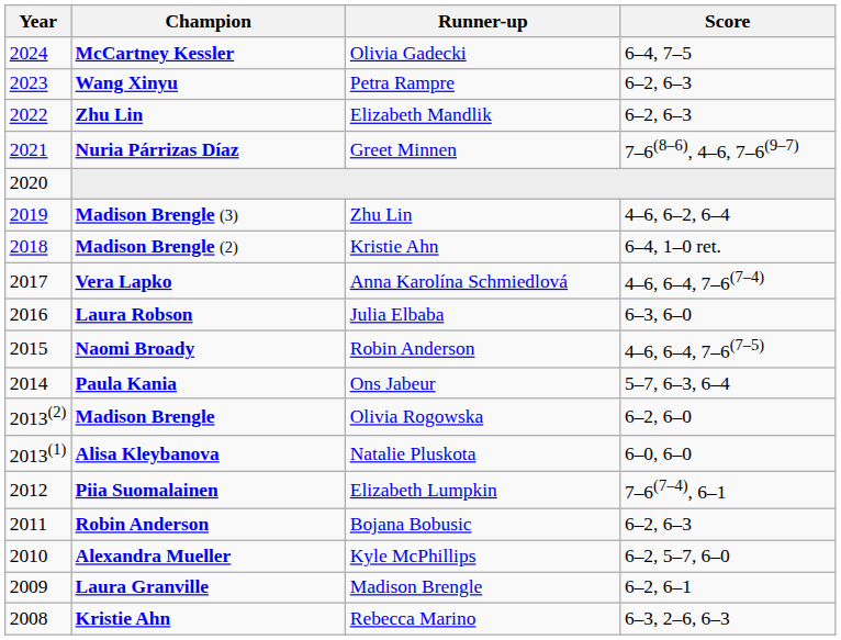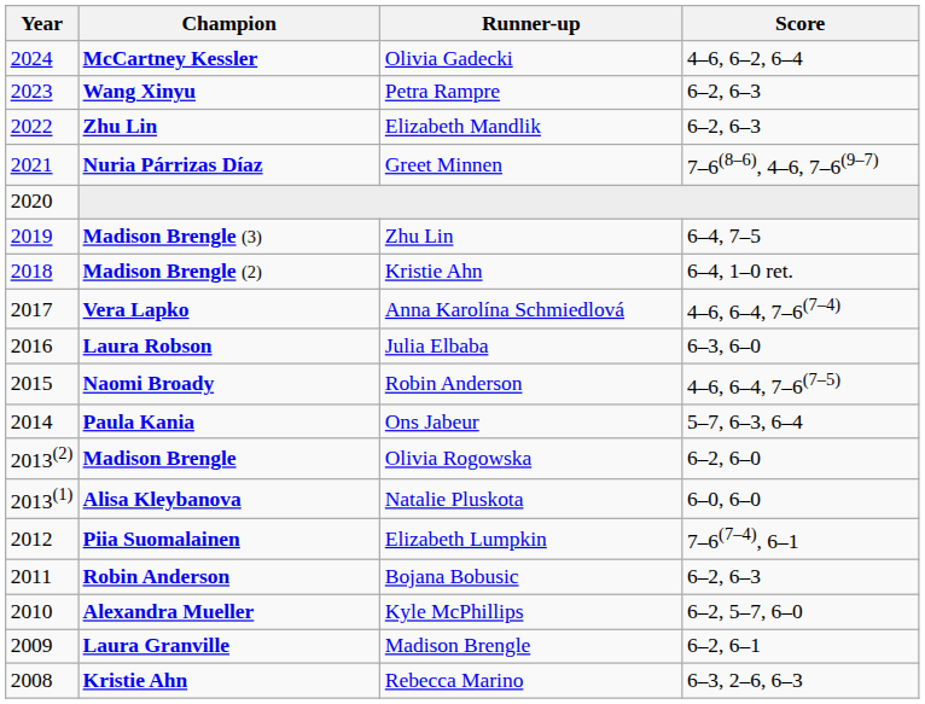 <table class="wikitable" style="font-size:90%">
 <tr>
 <th>Year</th>
 <th width="200">Champion</th>
 <th width="200">Runner-up</th>
 <th width="155">Score</th>
 </tr>
 <tr>
 <td><a href='#'>2024</a></td>
 <td> <strong><a href='#'>McCartney Kessler</a></strong></td>
 <td> <a href='#'>Olivia Gadecki</a></td>
-<td>6–4, 7–5</td>
+<td>4–6, 6–2, 6–4</td>
 </tr>
 <tr>
 <td><a href='#'>2023</a></td>
 <td> <strong><a href='#'>Wang Xinyu</a></strong></td>
 <td> <a href='#'>Petra Rampre</a></td>
 <td>6–2, 6–3</td>
 </tr>
 <tr>
 <td><a href='#'>2022</a></td>
 <td> <strong><a href='#'>Zhu Lin</a></strong></td>
 <td> <a href='#'>Elizabeth Mandlik</a></td>
 <td>6–2, 6–3</td>
 </tr>
 <tr>
 <td><a href='#'>2021</a></td>
 <td> <strong><a href='#'>Nuria Párrizas Díaz</a></strong></td>
 <td> <a href='#'>Greet Minnen</a></td>
 <td>7–6<sup>(8–6)</sup>, 4–6, 7–6<sup>(9–7)</sup></td>
 </tr>
 <tr>
 <td>2020</td>
 <td colspan=3 bgcolor="#ededed"></td>
 </tr>
 <tr>
 <td><a href='#'>2019</a></td>
 <td> <strong><a href='#'>Madison Brengle</a></strong> <small>(3)</small></td>
 <td> <a href='#'>Zhu Lin</a></td>
-<td>4–6, 6–2, 6–4</td>
+<td>6–4, 7–5</td>
 </tr>
 <tr>
 <td><a href='#'>2018</a></td>
 <td> <strong><a href='#'>Madison Brengle</a></strong> <small>(2)</small></td>
 <td> <a href='#'>Kristie Ahn</a></td>
 <td>6–4, 1–0 ret.</td>
 </tr>
 <tr>
 <td>2017</td>
 <td> <strong><a href='#'>Vera Lapko</a></strong></td>
 <td> <a href='#'>Anna Karolína Schmiedlová</a></td>
 <td>4–6, 6–4, 7–6<sup>(7–4)</sup></td>
 </tr>
 <tr>
 <td>2016</td>
 <td> <strong><a href='#'>Laura Robson</a></strong></td>
 <td> <a href='#'>Julia Elbaba</a></td>
 <td>6–3, 6–0</td>
 </tr>
 <tr>
 <td>2015</td>
 <td> <strong><a href='#'>Naomi Broady</a></strong></td>
 <td> <a href='#'>Robin Anderson</a></td>
 <td>4–6, 6–4, 7–6<sup>(7–5)</sup></td>
 </tr>
 <tr>
 <td>2014</td>
 <td> <strong><a href='#'>Paula Kania</a></strong></td>
 <td> <a href='#'>Ons Jabeur</a></td>
 <td>5–7, 6–3, 6–4</td>
 </tr>
 <tr>
 <td>2013<sup>(2)</sup></td>
 <td> <strong><a href='#'>Madison Brengle</a></strong></td>
 <td> <a href='#'>Olivia Rogowska</a></td>
 <td>6–2, 6–0</td>
 </tr>
 <tr>
 <td>2013<sup>(1)</sup></td>
 <td> <strong><a href='#'>Alisa Kleybanova</a></strong></td>
 <td> <a href='#'>Natalie Pluskota</a></td>
 <td>6–0, 6–0</td>
 </tr>
 <tr>
 <td>2012</td>
 <td> <strong><a href='#'>Piia Suomalainen</a></strong></td>
 <td> <a href='#'>Elizabeth Lumpkin</a></td>
 <td>7–6<sup>(7–4)</sup>, 6–1</td>
 </tr>
 <tr>
 <td>2011</td>
 <td> <strong><a href='#'>Robin Anderson</a></strong></td>
 <td> <a href='#'>Bojana Bobusic</a></td>
 <td>6–2, 6–3</td>
 </tr>
 <tr>
 <td>2010</td>
 <td> <strong><a href='#'>Alexandra Mueller</a></strong></td>
 <td> <a href='#'>Kyle McPhillips</a></td>
 <td>6–2, 5–7, 6–0</td>
 </tr>
 <tr>
 <td>2009</td>
 <td> <strong><a href='#'>Laura Granville</a></strong></td>
 <td> <a href='#'>Madison Brengle</a></td>
 <td>6–2, 6–1</td>
 </tr>
 <tr>
 <td>2008</td>
 <td> <strong><a href='#'>Kristie Ahn</a></strong></td>
 <td> <a href='#'>Rebecca Marino</a></td>
 <td>6–3, 2–6, 6–3</td>
 </tr>
 </table>
